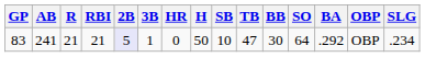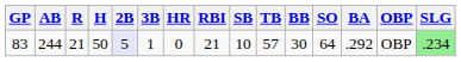 <table class="wikitable">
 <tr>
 <th><a href='#'>GP</a></th>
 <th><a href='#'>AB</a></th>
 <th><a href='#'>R</a></th>
-<th><a href='#'>RBI</a></th>
+<th><a href='#'>H</a></th>
 <th><a href='#'>2B</a></th>
 <th><a href='#'>3B</a></th>
 <th><a href='#'>HR</a></th>
-<th><a href='#'>H</a></th>
+<th><a href='#'>RBI</a></th>
 <th><a href='#'>SB</a></th>
 <th><a href='#'>TB</a></th>
 <th><a href='#'>BB</a></th>
 <th><a href='#'>SO</a></th>
 <th><a href='#'>BA</a></th>
 <th><a href='#'>OBP</a></th>
 <th><a href='#'>SLG</a></th>
 </tr>
 <tr align=center>
 <td>83</td>
-<td>241</td>
+<td>244</td>
 <td>21</td>
-<td>21</td>
+<td>50</td>
 <td style="background: lavender;">5</td>
 <td>1</td>
 <td>0</td>
-<td>50</td>
+<td>21</td>
 <td>10</td>
-<td>47</td>
+<td>57</td>
 <td>30</td>
 <td>64</td>
 <td>.292</td>
 <td>OBP</td>
-<td>.234</td>
+<td style="background: lightgreen;">.234</td>
 </tr>
 </table>
